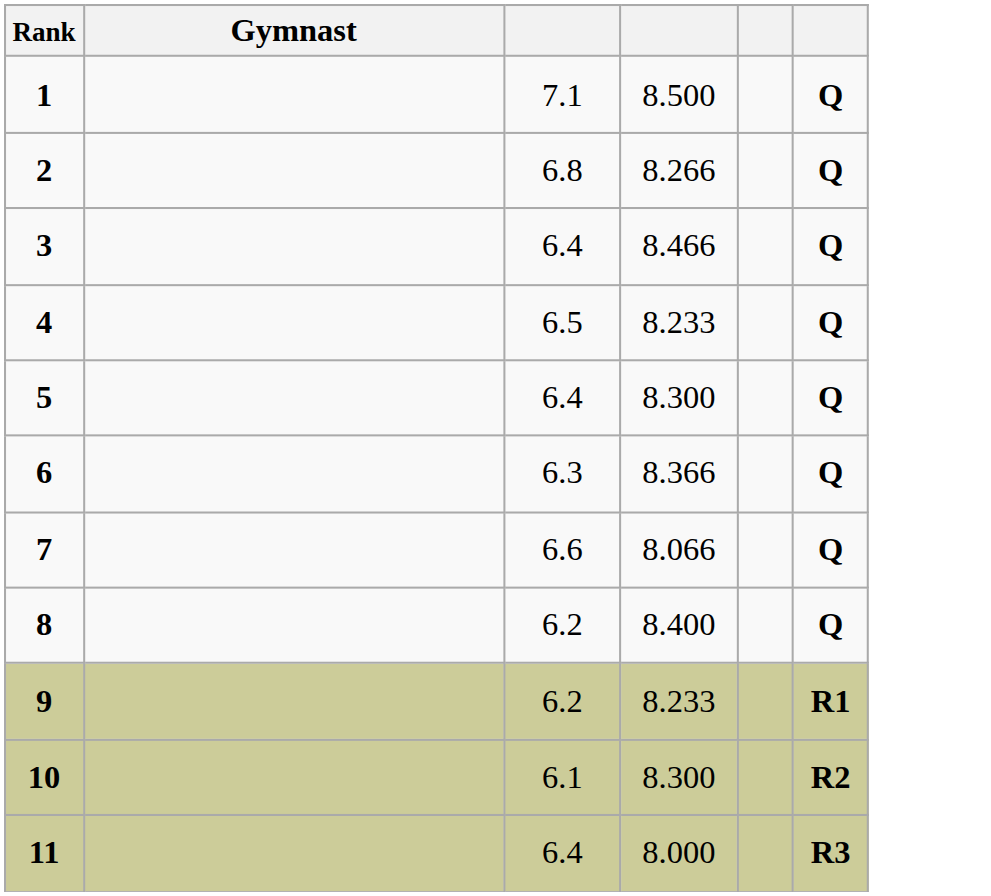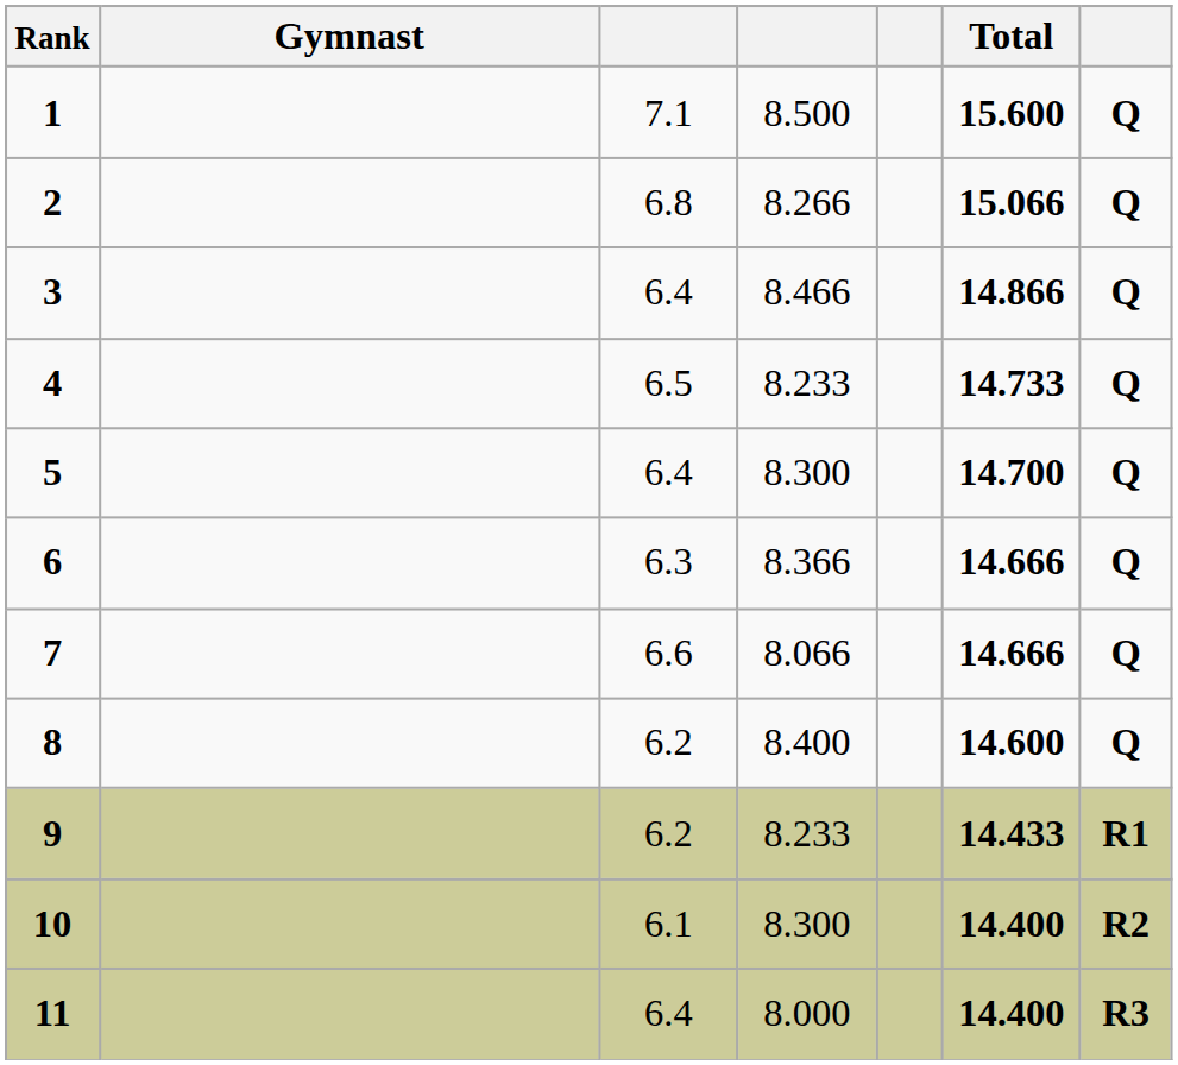 <table style="text-align:center;" class="wikitable sortable">
 <tr>
 <th scope="col" style="width:15px;"><small>Rank</small></th>
 <th scope="col" style="width:200px;">Gymnast</th>
 <th scope="col" style="width:50px;"><small></small></th>
 <th scope="col" style="width:50px;"><small></small></th>
 <th scope="col" style="width:20px;"><small></small></th>
+<th scope="col" style="width:50px;">Total</th>
 <th scope="col" style="width:30px;"><small></small></th>
 </tr>
 <tr>
 <td scope="row" style="text-align:center"><strong>1</strong></td>
 <td style="height:30px; text-align:left;"></td>
 <td>7.1</td>
 <td>8.500</td>
 <td></td>
+<td><strong>15.600</strong></td>
 <td><strong>Q</strong></td>
 </tr>
 <tr>
 <td scope="row" style="text-align:center"><strong>2</strong></td>
 <td style="height:30px; text-align:left;"></td>
 <td>6.8</td>
 <td>8.266</td>
 <td></td>
+<td><strong>15.066</strong></td>
 <td><strong>Q</strong></td>
 </tr>
 <tr>
 <td scope="row" style="text-align:center"><strong>3</strong></td>
 <td style="height:30px; text-align:left;"></td>
 <td>6.4</td>
 <td>8.466</td>
 <td></td>
+<td><strong>14.866</strong></td>
 <td><strong>Q</strong></td>
 </tr>
 <tr>
 <td scope="row" style="text-align:center"><strong>4</strong></td>
 <td style="height:30px; text-align:left;"></td>
 <td>6.5</td>
 <td>8.233</td>
 <td></td>
+<td><strong>14.733</strong></td>
 <td><strong>Q</strong></td>
 </tr>
 <tr>
 <td scope="row" style="text-align:center"><strong>5</strong></td>
 <td style="height:30px; text-align:left;"></td>
 <td>6.4</td>
 <td>8.300</td>
 <td></td>
+<td><strong>14.700</strong></td>
 <td><strong>Q</strong></td>
 </tr>
 <tr>
 <td scope="row" style="text-align:center"><strong>6</strong></td>
 <td style="height:30px; text-align:left;"></td>
 <td>6.3</td>
 <td>8.366</td>
 <td></td>
+<td><strong>14.666</strong></td>
 <td><strong>Q</strong></td>
 </tr>
 <tr>
 <td scope="row" style="text-align:center"><strong>7</strong></td>
 <td style="height:30px; text-align:left;"></td>
 <td>6.6</td>
 <td>8.066</td>
 <td></td>
+<td><strong>14.666</strong></td>
 <td><strong>Q</strong></td>
 </tr>
 <tr>
 <td scope="row" style="text-align:center"><strong>8</strong></td>
 <td style="height:30px; text-align:left;"></td>
 <td>6.2</td>
 <td>8.400</td>
 <td></td>
+<td><strong>14.600</strong></td>
 <td><strong>Q</strong></td>
 </tr>
 <tr style="background:#cccc99;">
 <td scope="row" style="text-align:center"><strong>9</strong></td>
 <td style="height:30px; text-align:left;"></td>
 <td>6.2</td>
 <td>8.233</td>
 <td></td>
+<td><strong>14.433</strong></td>
 <td><strong>R1</strong></td>
 </tr>
 <tr style="background:#cccc99;">
 <td scope="row" style="text-align:center"><strong>10</strong></td>
 <td style="height:30px; text-align:left;"></td>
 <td>6.1</td>
 <td>8.300</td>
 <td></td>
+<td><strong>14.400</strong></td>
 <td><strong>R2</strong></td>
 </tr>
 <tr style="background:#cccc99;">
 <td scope="row" style="text-align:center"><strong>11</strong></td>
 <td style="height:30px; text-align:left;"></td>
 <td>6.4</td>
 <td>8.000</td>
 <td></td>
+<td><strong>14.400</strong></td>
 <td><strong>R3</strong></td>
 </tr>
 </table>
